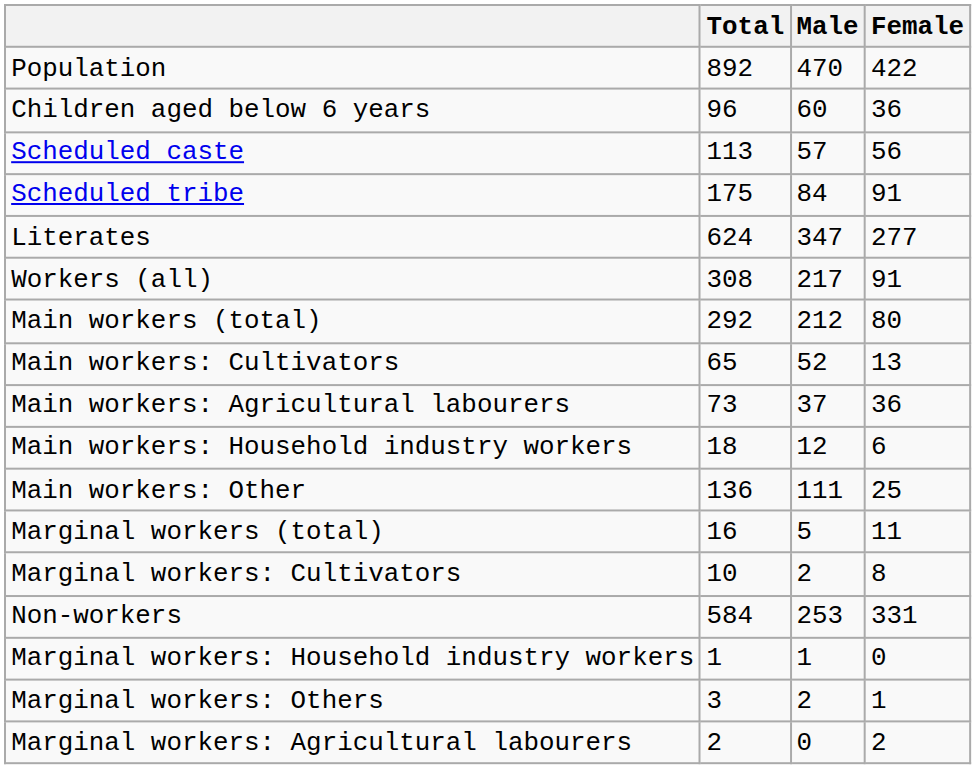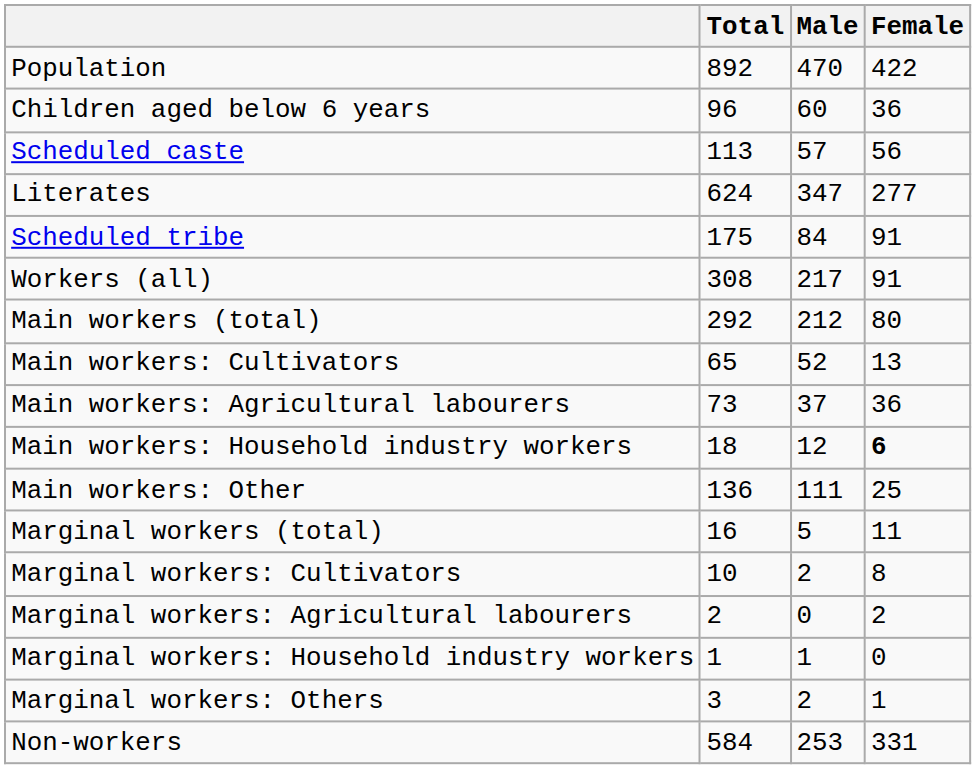 <table class="wikitable sortable">
 <tr>
 <th></th>
 <th>Total</th>
 <th>Male</th>
 <th>Female</th>
 </tr>
 <tr>
 <td>Population</td>
 <td>892</td>
 <td>470</td>
 <td>422</td>
 </tr>
 <tr>
 <td>Children aged below 6 years</td>
 <td>96</td>
 <td>60</td>
 <td>36</td>
 </tr>
 <tr>
 <td><a href='#'>Scheduled caste</a></td>
 <td>113</td>
 <td>57</td>
 <td>56</td>
 </tr>
 <tr>
+<td>Literates</td>
+<td>624</td>
+<td>347</td>
+<td>277</td>
+</tr>
+<tr>
 <td><a href='#'>Scheduled tribe</a></td>
 <td>175</td>
 <td>84</td>
 <td>91</td>
-</tr>
-<tr>
-<td>Literates</td>
-<td>624</td>
-<td>347</td>
-<td>277</td>
 </tr>
 <tr>
 <td>Workers (all)</td>
 <td>308</td>
 <td>217</td>
 <td>91</td>
 </tr>
 <tr>
 <td>Main workers (total)</td>
 <td>292</td>
 <td>212</td>
 <td>80</td>
 </tr>
 <tr>
 <td>Main workers: Cultivators</td>
 <td>65</td>
 <td>52</td>
 <td>13</td>
 </tr>
 <tr>
 <td>Main workers: Agricultural labourers</td>
 <td>73</td>
 <td>37</td>
 <td>36</td>
 </tr>
 <tr>
 <td>Main workers: Household industry workers</td>
 <td>18</td>
 <td>12</td>
-<td>6</td>
+<td><strong>6</strong></td>
 </tr>
 <tr>
 <td>Main workers: Other</td>
 <td>136</td>
 <td>111</td>
 <td>25</td>
 </tr>
 <tr>
 <td>Marginal workers (total)</td>
 <td>16</td>
 <td>5</td>
 <td>11</td>
 </tr>
 <tr>
 <td>Marginal workers: Cultivators</td>
 <td>10</td>
 <td>2</td>
 <td>8</td>
 </tr>
 <tr>
-<td>Non-workers</td>
-<td>584</td>
-<td>253</td>
-<td>331</td>
+<td>Marginal workers: Agricultural labourers</td>
+<td>2</td>
+<td>0</td>
+<td>2</td>
 </tr>
 <tr>
 <td>Marginal workers: Household industry workers</td>
 <td>1</td>
 <td>1</td>
 <td>0</td>
 </tr>
 <tr>
 <td>Marginal workers: Others</td>
 <td>3</td>
 <td>2</td>
 <td>1</td>
 </tr>
 <tr>
-<td>Marginal workers: Agricultural labourers</td>
-<td>2</td>
-<td>0</td>
-<td>2</td>
+<td>Non-workers</td>
+<td>584</td>
+<td>253</td>
+<td>331</td>
 </tr>
 </table>
